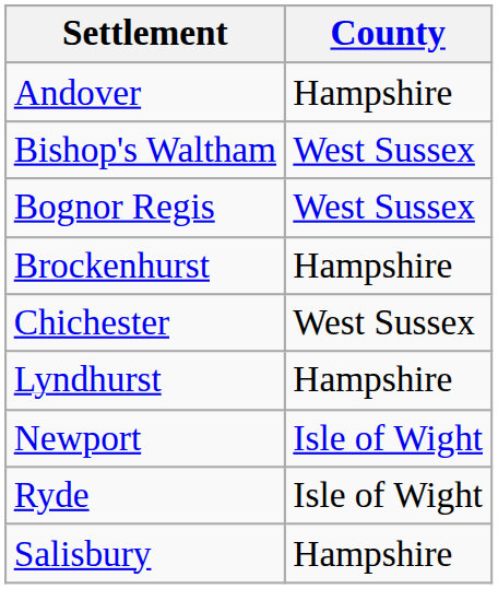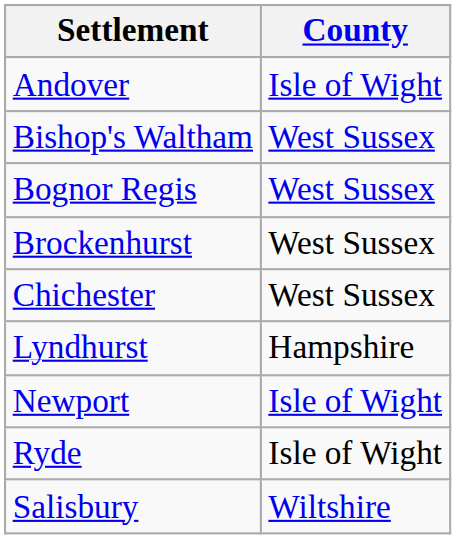 <table class="wikitable sortable">
 <tr>
 <th>Settlement</th>
 <th><a href='#'>County</a></th>
 </tr>
 <tr>
 <td><a href='#'>Andover</a></td>
-<td>Hampshire</td>
+<td><a href='#'>Isle of Wight</a></td>
 </tr>
 <tr>
 <td><a href='#'>Bishop's Waltham</a></td>
 <td><a href='#'>West Sussex</a></td>
 </tr>
 <tr>
 <td><a href='#'>Bognor Regis</a></td>
 <td><a href='#'>West Sussex</a></td>
 </tr>
 <tr>
 <td><a href='#'>Brockenhurst</a></td>
-<td>Hampshire</td>
+<td>West Sussex</td>
 </tr>
 <tr>
 <td><a href='#'>Chichester</a></td>
 <td>West Sussex</td>
 </tr>
 <tr>
 <td><a href='#'>Lyndhurst</a></td>
 <td>Hampshire</td>
 </tr>
 <tr>
 <td><a href='#'>Newport</a></td>
 <td><a href='#'>Isle of Wight</a></td>
 </tr>
 <tr>
 <td><a href='#'>Ryde</a></td>
 <td>Isle of Wight</td>
 </tr>
 <tr>
 <td><a href='#'>Salisbury</a></td>
-<td>Hampshire</td>
+<td><a href='#'>Wiltshire</a></td>
 </tr>
 </table>
